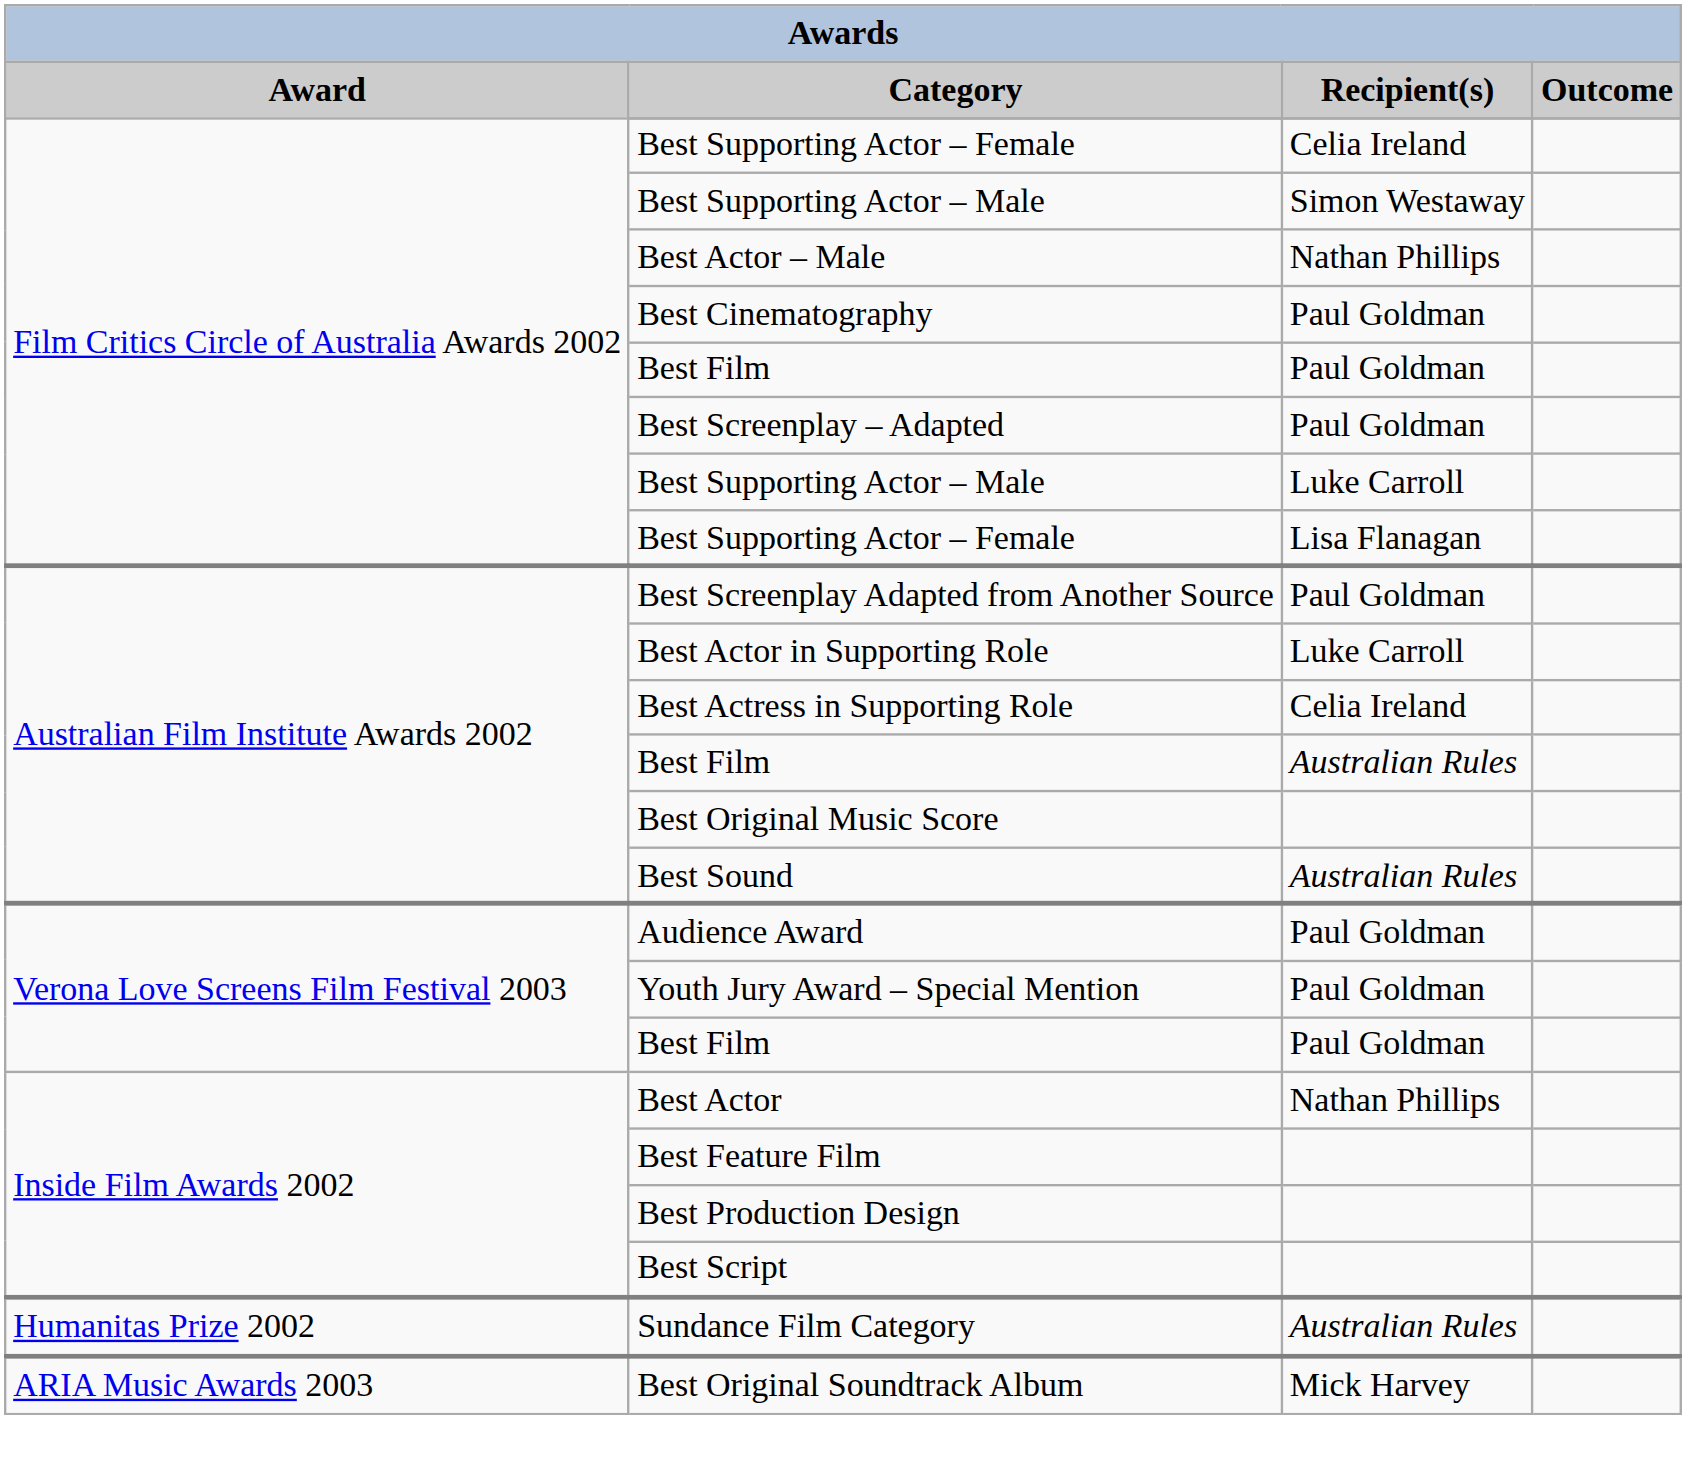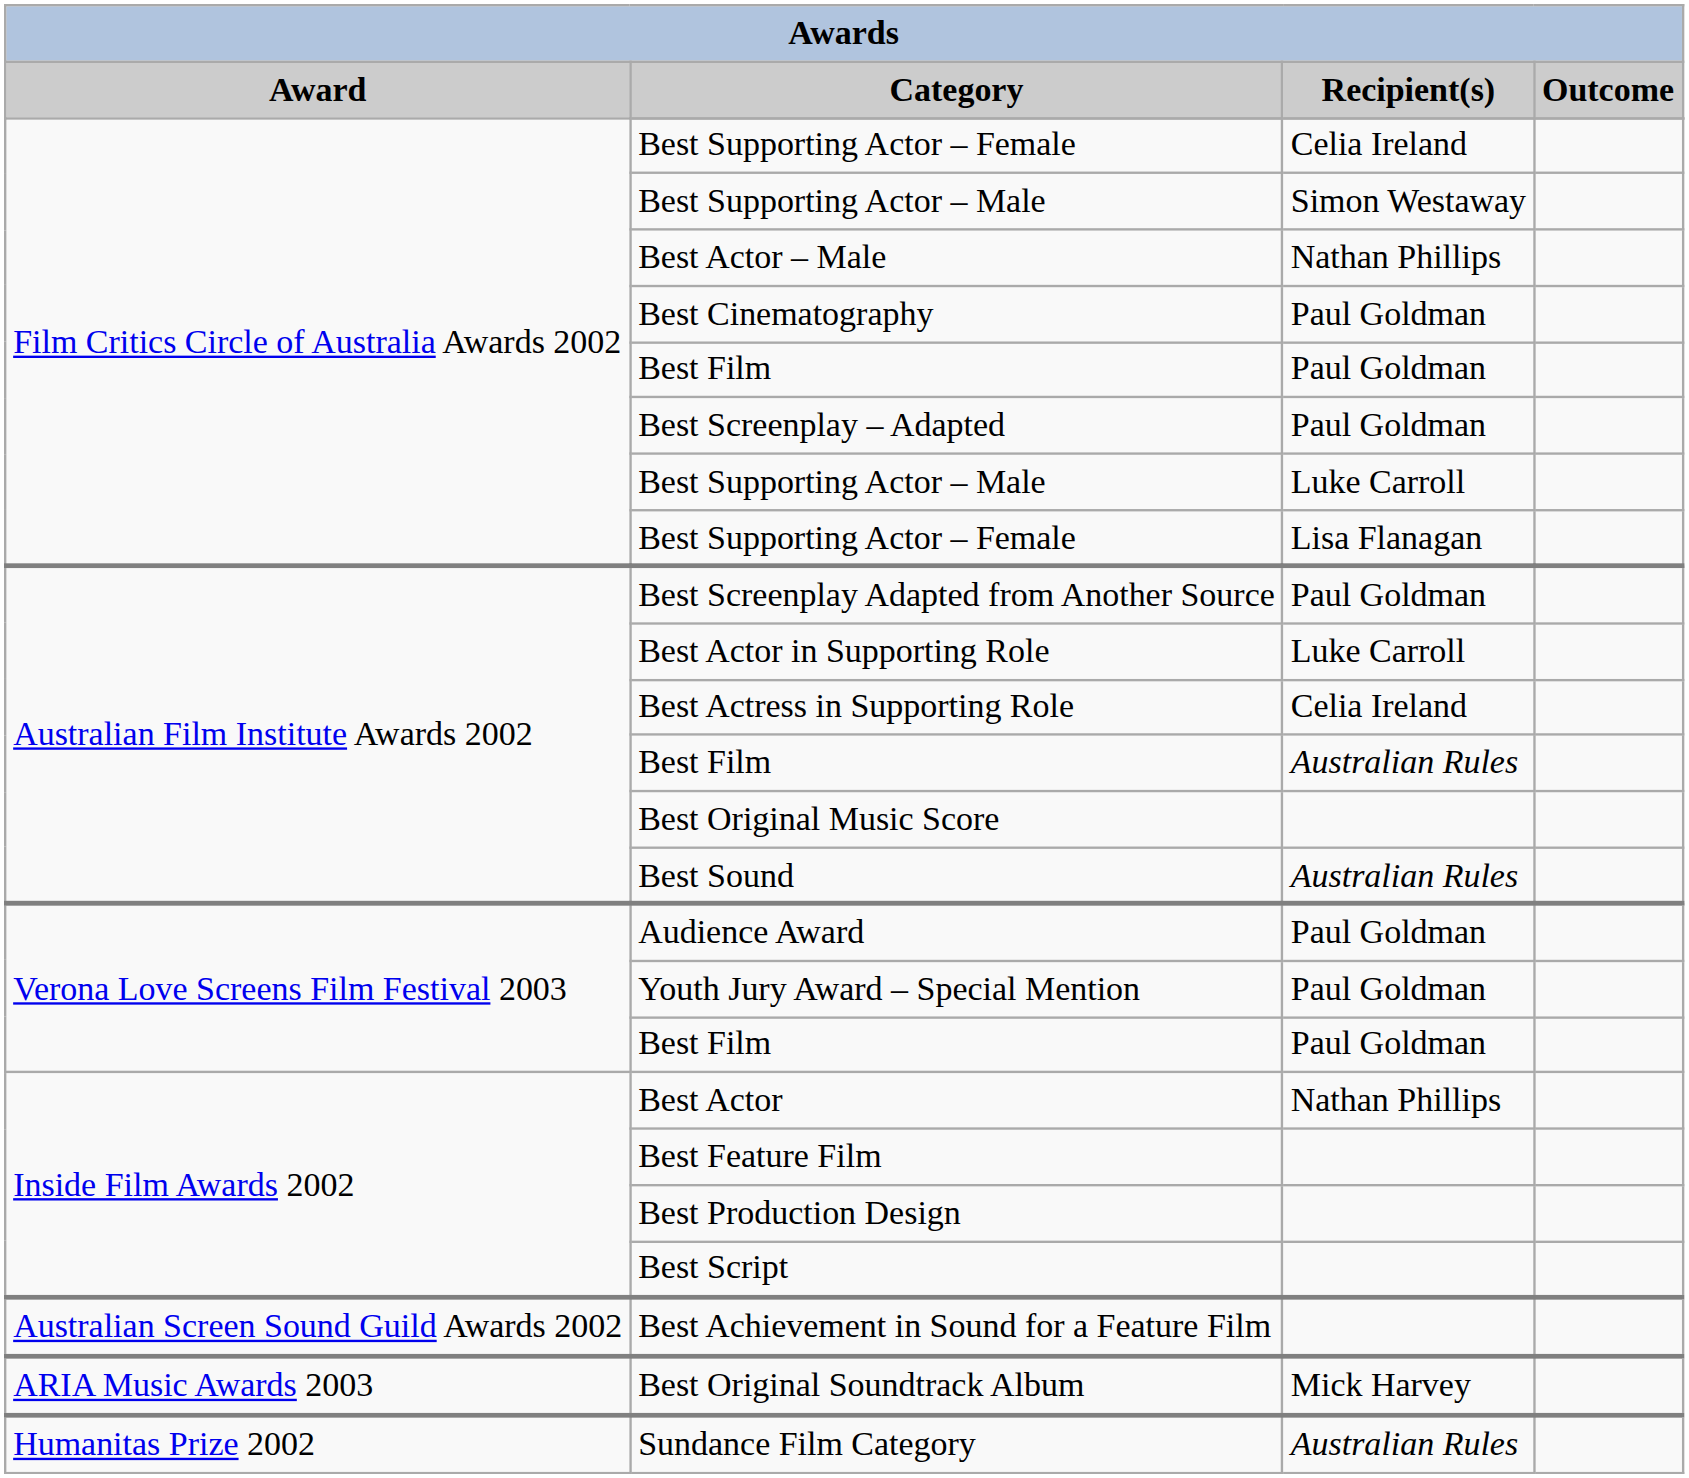 <table class="wikitable" style="font-size:90%;" ;>
 <tr style="text-align:center;">
 <th colspan=4 style="background:#B0C4DE;">Awards</th>
 </tr>
 <tr style="text-align:center;">
 <th style="background:#ccc;">Award</th>
 <th style="background:#ccc;">Category</th>
 <th style="background:#ccc;">Recipient(s)</th>
 <th style="background:#ccc;">Outcome</th>
 </tr>
 <tr>
 <td rowspan="9"><a href='#'>Film Critics Circle of Australia</a> Awards 2002</td>
 </tr>
 <tr>
 <td>Best Supporting Actor – Female</td>
 <td>Celia Ireland</td>
 <td></td>
 </tr>
 <tr>
 <td>Best Supporting Actor – Male</td>
 <td>Simon Westaway</td>
 <td></td>
 </tr>
 <tr>
 <td>Best Actor – Male</td>
 <td>Nathan Phillips</td>
 <td></td>
 </tr>
 <tr>
 <td>Best Cinematography</td>
 <td>Paul Goldman</td>
 <td></td>
 </tr>
 <tr>
 <td>Best Film</td>
 <td>Paul Goldman</td>
 <td></td>
 </tr>
 <tr>
 <td>Best Screenplay – Adapted</td>
 <td>Paul Goldman</td>
 <td></td>
 </tr>
 <tr>
 <td>Best Supporting Actor – Male</td>
 <td>Luke Carroll</td>
 <td></td>
 </tr>
 <tr>
 <td>Best Supporting Actor – Female</td>
 <td>Lisa Flanagan</td>
 <td></td>
 </tr>
 <tr>
 </tr>
 <tr style="border-top:2px solid gray;">
 <td rowspan="6"><a href='#'>Australian Film Institute</a> Awards 2002</td>
 <td>Best Screenplay Adapted from Another Source</td>
 <td>Paul Goldman</td>
 <td></td>
 </tr>
 <tr>
 <td>Best Actor in Supporting Role</td>
 <td>Luke Carroll</td>
 <td></td>
 </tr>
 <tr>
 <td>Best Actress in Supporting Role</td>
 <td>Celia Ireland</td>
 <td></td>
 </tr>
 <tr>
 <td>Best Film</td>
 <td><em>Australian Rules</em></td>
 <td></td>
 </tr>
 <tr>
 <td>Best Original Music Score</td>
 <td></td>
 <td></td>
 </tr>
 <tr>
 <td>Best Sound</td>
 <td><em>Australian Rules</em></td>
 <td></td>
 </tr>
 <tr>
 </tr>
 <tr style="border-top:2px solid gray;">
 <td rowspan="3"><a href='#'>Verona Love Screens Film Festival</a> 2003</td>
 <td>Audience Award</td>
 <td>Paul Goldman</td>
 <td></td>
 </tr>
 <tr>
 <td>Youth Jury Award – Special Mention</td>
 <td>Paul Goldman</td>
 <td></td>
 </tr>
 <tr>
 <td>Best Film</td>
 <td>Paul Goldman</td>
 <td></td>
 </tr>
 <tr>
 <td rowspan="4"><a href='#'>Inside Film Awards</a> 2002</td>
 <td>Best Actor</td>
 <td>Nathan Phillips</td>
 <td></td>
 </tr>
 <tr>
 <td>Best Feature Film</td>
 <td></td>
 <td></td>
 </tr>
 <tr>
 <td>Best Production Design</td>
 <td></td>
 <td></td>
 </tr>
 <tr>
 <td>Best Script</td>
 <td></td>
 <td></td>
 </tr>
 <tr style="border-top:2px solid gray;">
-<td><a href='#'>Humanitas Prize</a> 2002</td>
-<td>Sundance Film Category</td>
-<td><em>Australian Rules</em></td>
+<td><a href='#'>Australian Screen Sound Guild</a> Awards 2002</td>
+<td>Best Achievement in Sound for a Feature Film</td>
+<td></td>
 <td></td>
 </tr>
 <tr style="border-top:2px solid gray;">
 <td><a href='#'>ARIA Music Awards</a> 2003</td>
 <td>Best Original Soundtrack Album</td>
 <td>Mick Harvey</td>
 <td></td>
 </tr>
+<tr style="border-top:2px solid gray;">
+<td><a href='#'>Humanitas Prize</a> 2002</td>
+<td>Sundance Film Category</td>
+<td><em>Australian Rules</em></td>
+<td></td>
+</tr>
 </table>
